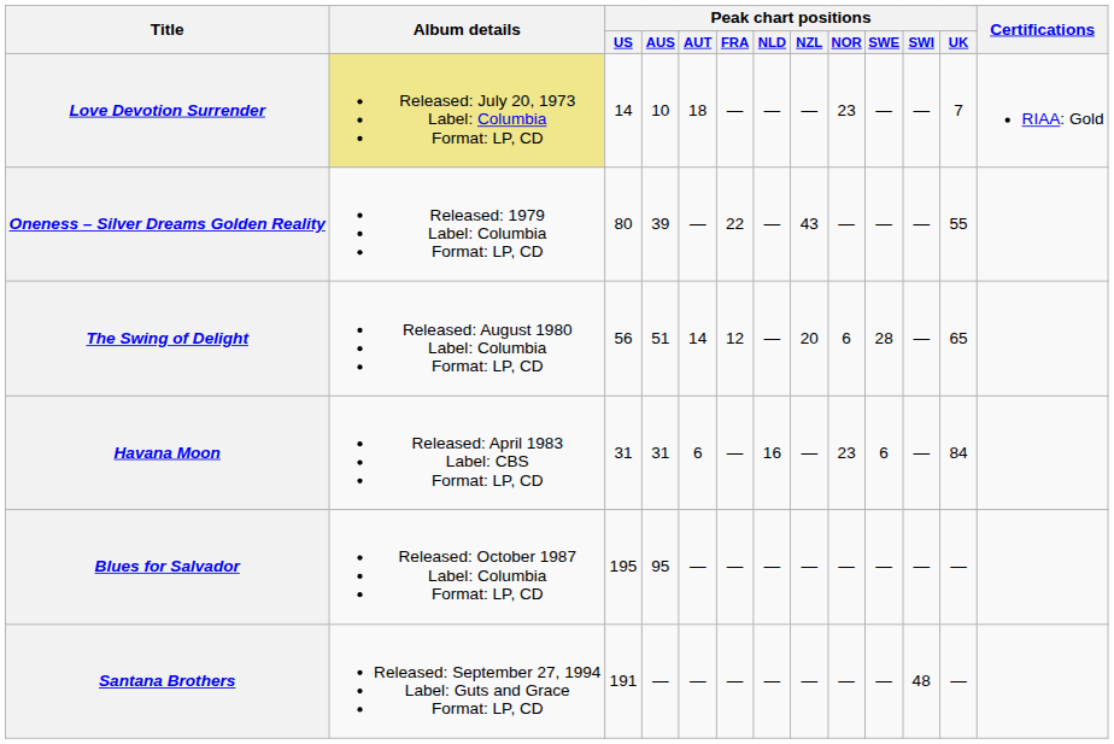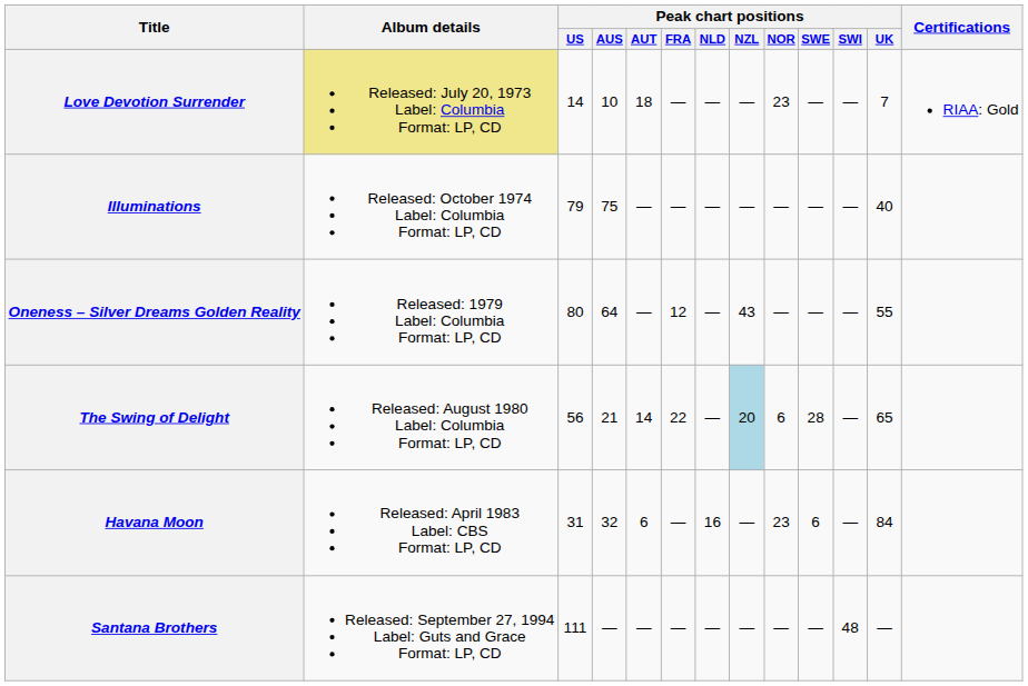 <table class="wikitable plainrowheaders" style="text-align:center;">
 <tr>
 <th scope="col" rowspan="2">Title</th>
 <th scope="col" rowspan="2">Album details</th>
 <th scope="col" colspan="10">Peak chart positions</th>
 <th scope="col" rowspan="2"><a href='#'>Certifications</a><br></th>
 </tr>
 <tr style="font-size:smaller;">
 <th scope="col" width="30"><a href='#'>US</a><br></th>
 <th scope="col" width="30"><a href='#'>AUS</a><br></th>
 <th scope="col" width="30"><a href='#'>AUT</a><br></th>
 <th scope="col" width="30"><a href='#'>FRA</a><br></th>
 <th scope="col" width="30"><a href='#'>NLD</a><br></th>
 <th scope="col" width="30"><a href='#'>NZL</a><br></th>
 <th scope="col" width="30"><a href='#'>NOR</a><br></th>
 <th scope="col" width="30"><a href='#'>SWE</a><br></th>
 <th scope="col" width="30"><a href='#'>SWI</a><br></th>
 <th scope="col" width="30"><a href='#'>UK</a><br></th>
 </tr>
 <tr>
 <th scope="row"><em><a href='#'>Love Devotion Surrender</a></em></th>
 <td style="background: khaki;"><br><ul><li>Released: July 20, 1973</li><li>Label: <a href='#'>Columbia</a></li><li>Format: LP, CD</li></ul></td>
 <td>14</td>
 <td>10</td>
 <td>18</td>
 <td>—</td>
 <td>—</td>
 <td>—</td>
 <td>23</td>
 <td>—</td>
 <td>—</td>
 <td>7</td>
 <td><br><ul><li><a href='#'>RIAA</a>: Gold</li></ul></td>
 </tr>
 <tr>
+<th scope="row"><em><a href='#'>Illuminations</a></em></th>
+<td><br><ul><li>Released: October 1974</li><li>Label: Columbia</li><li>Format: LP, CD</li></ul></td>
+<td>79</td>
+<td>75</td>
+<td>—</td>
+<td>—</td>
+<td>—</td>
+<td>—</td>
+<td>—</td>
+<td>—</td>
+<td>—</td>
+<td>40</td>
+<td></td>
+</tr>
+<tr>
 <th scope="row"><em><a href='#'>Oneness – Silver Dreams Golden Reality</a></em></th>
 <td><br><ul><li>Released: 1979</li><li>Label: Columbia</li><li>Format: LP, CD</li></ul></td>
 <td>80</td>
-<td>39</td>
+<td>64</td>
 <td>—</td>
-<td>22</td>
+<td>12</td>
 <td>—</td>
 <td>43</td>
 <td>—</td>
 <td>—</td>
 <td>—</td>
 <td>55</td>
 <td></td>
 </tr>
 <tr>
 <th scope="row"><em><a href='#'>The Swing of Delight</a></em></th>
 <td><br><ul><li>Released: August 1980</li><li>Label: Columbia</li><li>Format: LP, CD</li></ul></td>
 <td>56</td>
-<td>51</td>
+<td>21</td>
 <td>14</td>
-<td>12</td>
+<td>22</td>
 <td>—</td>
-<td>20</td>
+<td style="background: lightblue;">20</td>
 <td>6</td>
 <td>28</td>
 <td>—</td>
 <td>65</td>
 <td></td>
 </tr>
 <tr>
 <th scope="row"><em><a href='#'>Havana Moon</a></em></th>
 <td><br><ul><li>Released: April 1983</li><li>Label: CBS</li><li>Format: LP, CD</li></ul></td>
 <td>31</td>
-<td>31</td>
+<td>32</td>
 <td>6</td>
 <td>—</td>
 <td>16</td>
 <td>—</td>
 <td>23</td>
 <td>6</td>
 <td>—</td>
 <td>84</td>
 <td></td>
 </tr>
 <tr>
-<th scope="row"><em><a href='#'>Blues for Salvador</a></em></th>
-<td><br><ul><li>Released: October 1987</li><li>Label: Columbia</li><li>Format: LP, CD</li></ul></td>
-<td>195</td>
-<td>95</td>
-<td>—</td>
-<td>—</td>
-<td>—</td>
-<td>—</td>
-<td>—</td>
-<td>—</td>
-<td>—</td>
-<td>—</td>
-<td></td>
-</tr>
-<tr>
 <th scope="row"><em><a href='#'>Santana Brothers</a></em></th>
 <td><br><ul><li>Released: September 27, 1994</li><li>Label: Guts and Grace</li><li>Format: LP, CD</li></ul></td>
-<td>191</td>
+<td>111</td>
 <td>—</td>
 <td>—</td>
 <td>—</td>
 <td>—</td>
 <td>—</td>
 <td>—</td>
 <td>—</td>
 <td>48</td>
 <td>—</td>
 <td></td>
 </tr>
 </table>
